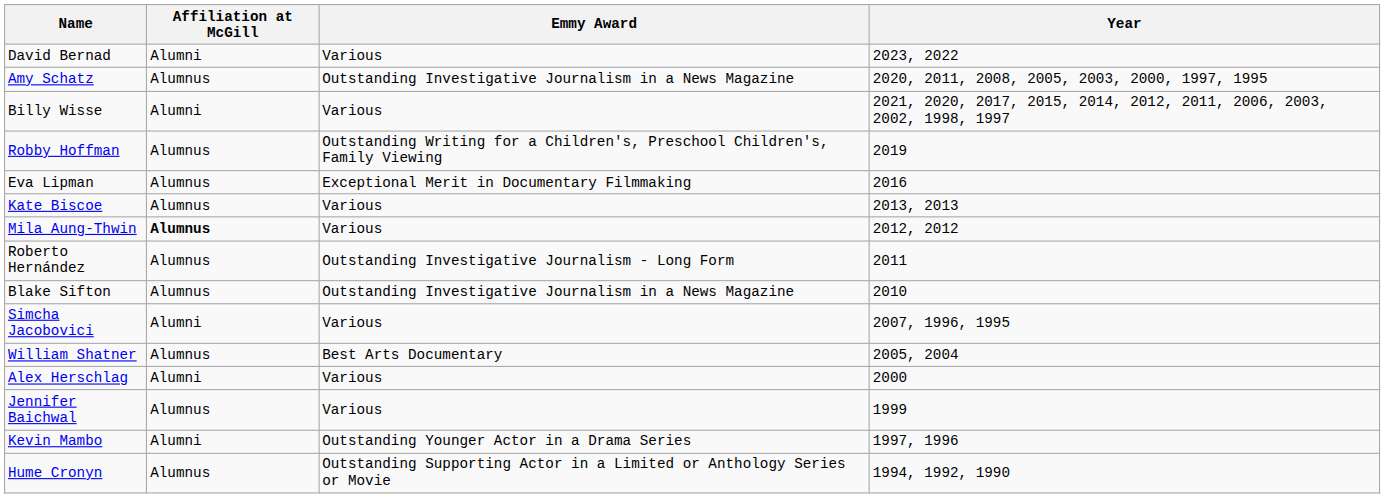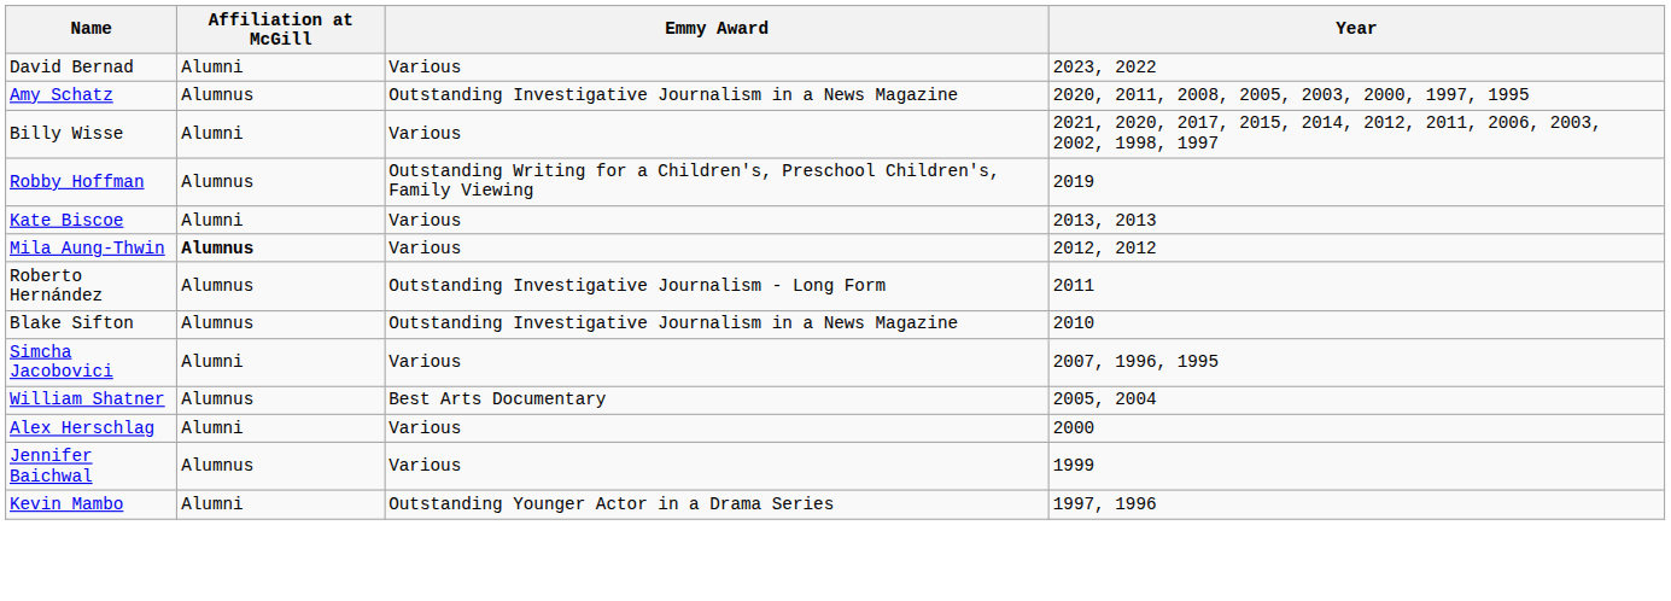 <table class="wikitable">
 <tr>
 <th>Name</th>
 <th>Affiliation at McGill</th>
 <th>Emmy Award</th>
 <th>Year</th>
 </tr>
 <tr>
 <td>David Bernad</td>
 <td>Alumni</td>
 <td>Various</td>
 <td>2023, 2022</td>
 </tr>
 <tr>
 <td><a href='#'>Amy Schatz</a></td>
 <td>Alumnus</td>
 <td>Outstanding Investigative Journalism in a News Magazine</td>
 <td>2020, 2011, 2008, 2005, 2003, 2000, 1997, 1995</td>
 </tr>
 <tr>
 <td>Billy Wisse</td>
 <td>Alumni</td>
 <td>Various</td>
 <td>2021, 2020, 2017, 2015, 2014, 2012, 2011, 2006, 2003, 2002, 1998, 1997</td>
 </tr>
 <tr>
 <td><a href='#'>Robby Hoffman</a></td>
 <td>Alumnus</td>
 <td>Outstanding Writing for a Children's, Preschool Children's, Family Viewing</td>
 <td>2019</td>
 </tr>
 <tr>
-<td>Eva Lipman</td>
-<td>Alumnus</td>
-<td>Exceptional Merit in Documentary Filmmaking</td>
-<td>2016</td>
-</tr>
-<tr>
 <td><a href='#'>Kate Biscoe</a></td>
-<td>Alumnus</td>
+<td>Alumni</td>
 <td>Various</td>
 <td>2013, 2013</td>
 </tr>
 <tr>
 <td><a href='#'>Mila Aung-Thwin</a></td>
 <td><strong>Alumnus</strong></td>
 <td>Various</td>
 <td>2012, 2012</td>
 </tr>
 <tr>
 <td>Roberto Hernández</td>
 <td>Alumnus</td>
 <td>Outstanding Investigative Journalism - Long Form</td>
 <td>2011</td>
 </tr>
 <tr>
 <td>Blake Sifton</td>
 <td>Alumnus</td>
 <td>Outstanding Investigative Journalism in a News Magazine</td>
 <td>2010</td>
 </tr>
 <tr>
 <td><a href='#'>Simcha Jacobovici</a></td>
 <td>Alumni</td>
 <td>Various</td>
 <td>2007, 1996, 1995</td>
 </tr>
 <tr>
 <td><a href='#'>William Shatner</a></td>
 <td>Alumnus</td>
 <td>Best Arts Documentary</td>
 <td>2005, 2004</td>
 </tr>
 <tr>
 <td><a href='#'>Alex Herschlag</a></td>
 <td>Alumni</td>
 <td>Various</td>
 <td>2000</td>
 </tr>
 <tr>
 <td><a href='#'>Jennifer Baichwal</a></td>
 <td>Alumnus</td>
 <td>Various</td>
 <td>1999</td>
 </tr>
 <tr>
 <td><a href='#'>Kevin Mambo</a></td>
 <td>Alumni</td>
 <td>Outstanding Younger Actor in a Drama Series</td>
 <td>1997, 1996</td>
 </tr>
-<tr>
-<td><a href='#'>Hume Cronyn</a></td>
-<td>Alumnus</td>
-<td>Outstanding Supporting Actor in a Limited or Anthology Series or Movie</td>
-<td>1994, 1992, 1990</td>
-</tr>
 </table>
